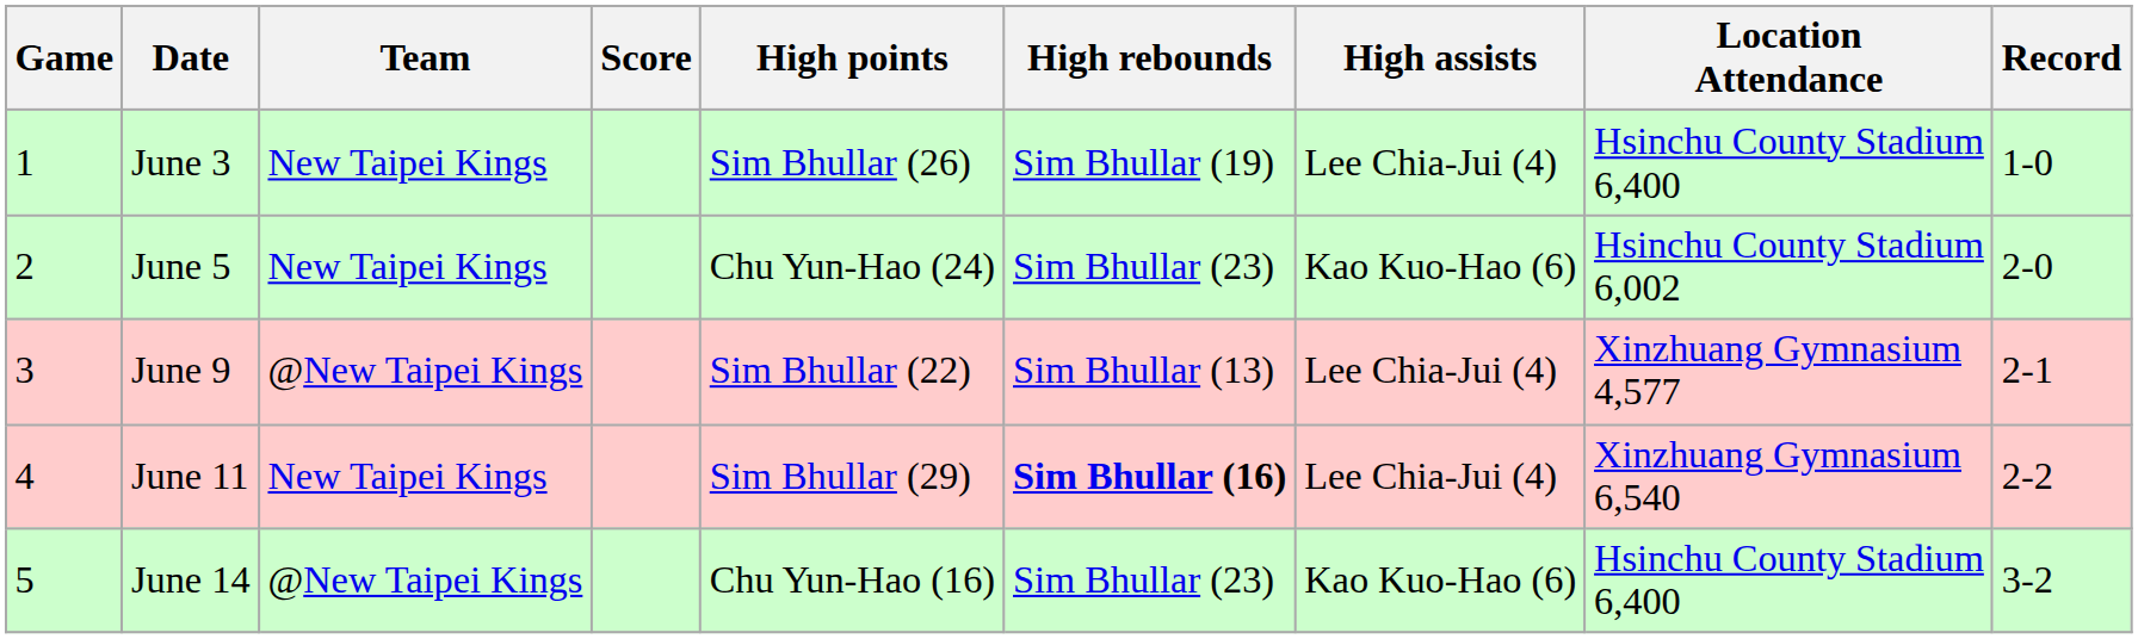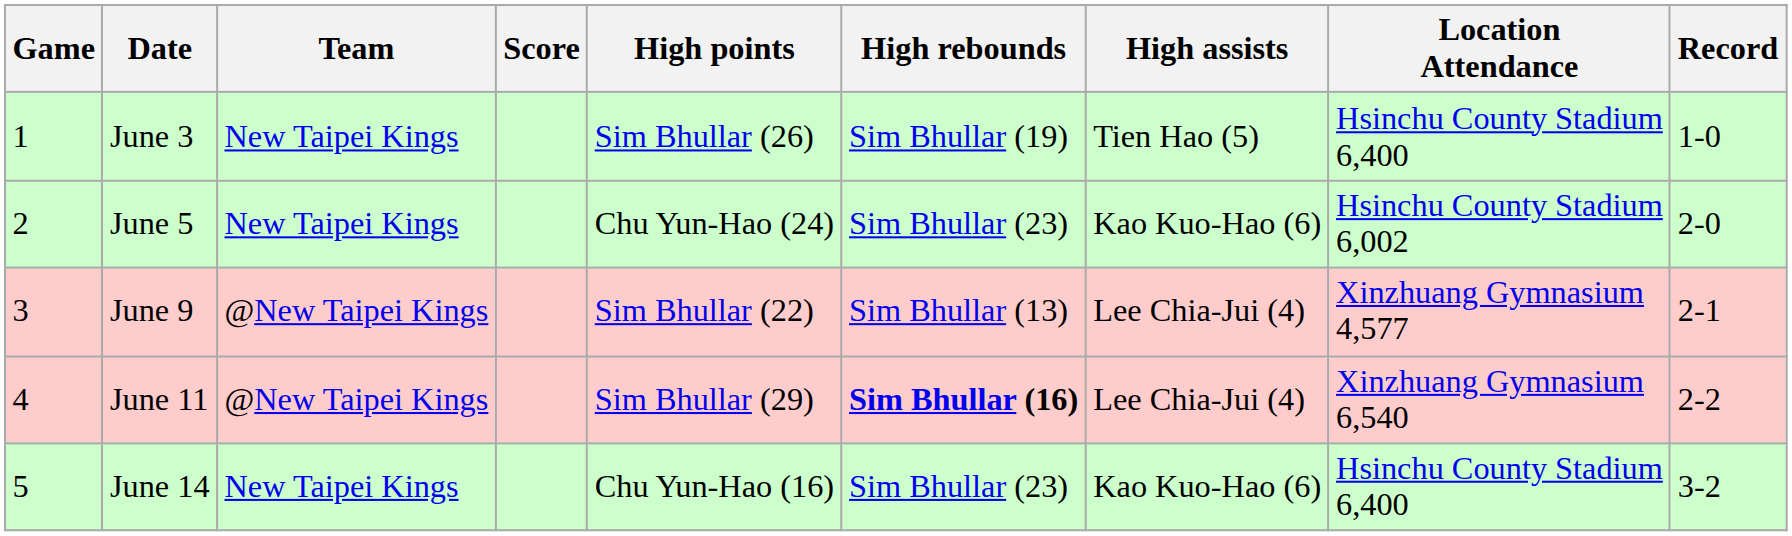 <table class="wikitable">
 <tr>
 <th>Game</th>
 <th>Date</th>
 <th>Team</th>
 <th>Score</th>
 <th>High points</th>
 <th>High rebounds</th>
 <th>High assists</th>
 <th>Location<br>Attendance</th>
 <th>Record</th>
 </tr>
 <tr style="background:#cfc">
 <td>1</td>
 <td>June 3</td>
 <td><a href='#'>New Taipei Kings</a></td>
 <td></td>
 <td><a href='#'>Sim Bhullar</a> (26)</td>
 <td><a href='#'>Sim Bhullar</a> (19)</td>
-<td>Lee Chia-Jui (4)</td>
+<td>Tien Hao (5)</td>
 <td><a href='#'>Hsinchu County Stadium</a><br>6,400</td>
 <td>1-0</td>
 </tr>
 <tr style="background:#cfc">
 <td>2</td>
 <td>June 5</td>
 <td><a href='#'>New Taipei Kings</a></td>
 <td></td>
 <td>Chu Yun-Hao (24)</td>
 <td><a href='#'>Sim Bhullar</a> (23)</td>
 <td>Kao Kuo-Hao (6)</td>
 <td><a href='#'>Hsinchu County Stadium</a><br>6,002</td>
 <td>2-0</td>
 </tr>
 <tr style="background:#fcc">
 <td>3</td>
 <td>June 9</td>
 <td>@<a href='#'>New Taipei Kings</a></td>
 <td></td>
 <td><a href='#'>Sim Bhullar</a> (22)</td>
 <td><a href='#'>Sim Bhullar</a> (13)</td>
 <td>Lee Chia-Jui (4)</td>
 <td><a href='#'>Xinzhuang Gymnasium</a><br>4,577</td>
 <td>2-1</td>
 </tr>
 <tr style="background:#fcc">
 <td>4</td>
 <td>June 11</td>
-<td><a href='#'>New Taipei Kings</a></td>
+<td>@<a href='#'>New Taipei Kings</a></td>
 <td></td>
 <td><a href='#'>Sim Bhullar</a> (29)</td>
 <td><strong><a href='#'>Sim Bhullar</a> (16)</strong></td>
 <td>Lee Chia-Jui (4)</td>
 <td><a href='#'>Xinzhuang Gymnasium</a><br>6,540</td>
 <td>2-2</td>
 </tr>
 <tr style="background:#cfc">
 <td>5</td>
 <td>June 14</td>
-<td>@<a href='#'>New Taipei Kings</a></td>
+<td><a href='#'>New Taipei Kings</a></td>
 <td></td>
 <td>Chu Yun-Hao (16)</td>
 <td><a href='#'>Sim Bhullar</a> (23)</td>
 <td>Kao Kuo-Hao (6)</td>
 <td><a href='#'>Hsinchu County Stadium</a><br>6,400</td>
 <td>3-2</td>
 </tr>
 </table>
